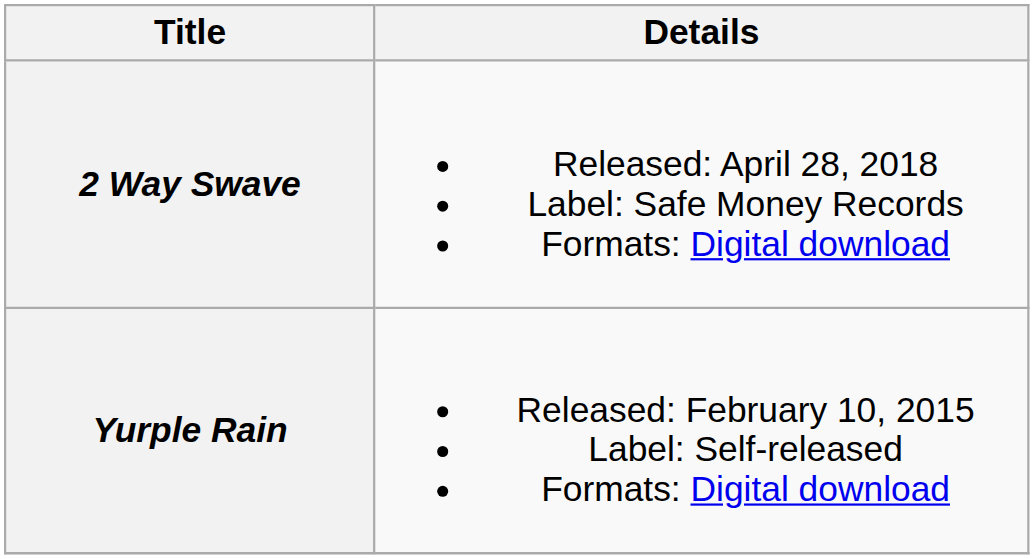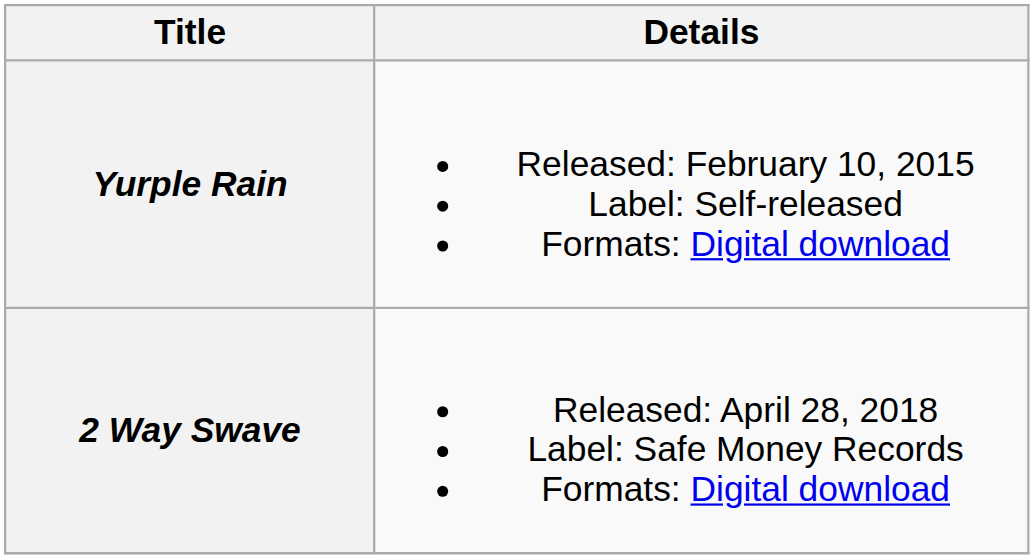 <table class="wikitable plainrowheaders" style="text-align:center;">
 <tr>
 <th scope="col" style="width:10em;">Title</th>
 <th scope="col" style="width:18em;">Details</th>
 </tr>
 <tr>
+<th scope="row"><em>Yurple Rain</em></th>
+<td><br><ul><li>Released: February 10, 2015</li><li>Label: Self-released</li><li>Formats: <a href='#'>Digital download</a></li></ul></td>
+</tr>
+<tr>
 <th scope="row"><em>2 Way Swave</em></th>
 <td><br><ul><li>Released: April 28, 2018</li><li>Label: Safe Money Records</li><li>Formats: <a href='#'>Digital download</a></li></ul></td>
 </tr>
 <tr>
-<th scope="row"><em>Yurple Rain</em></th>
-<td><br><ul><li>Released: February 10, 2015</li><li>Label: Self-released</li><li>Formats: <a href='#'>Digital download</a></li></ul></td>
-</tr>
-<tr>
 </tr>
 </table>
